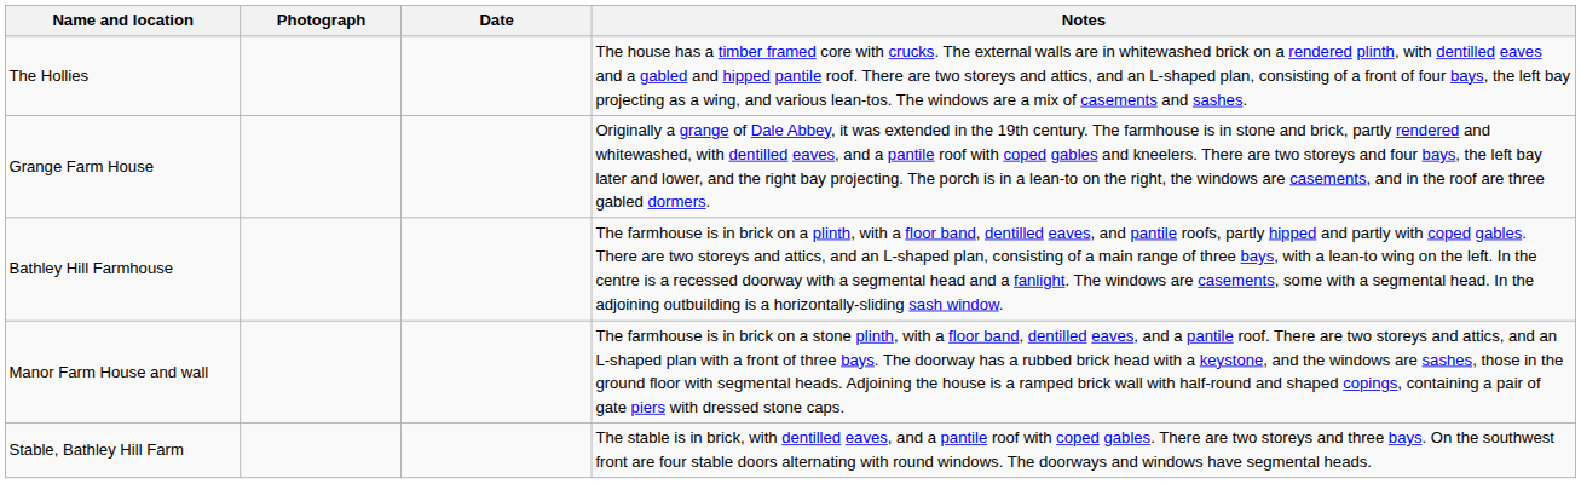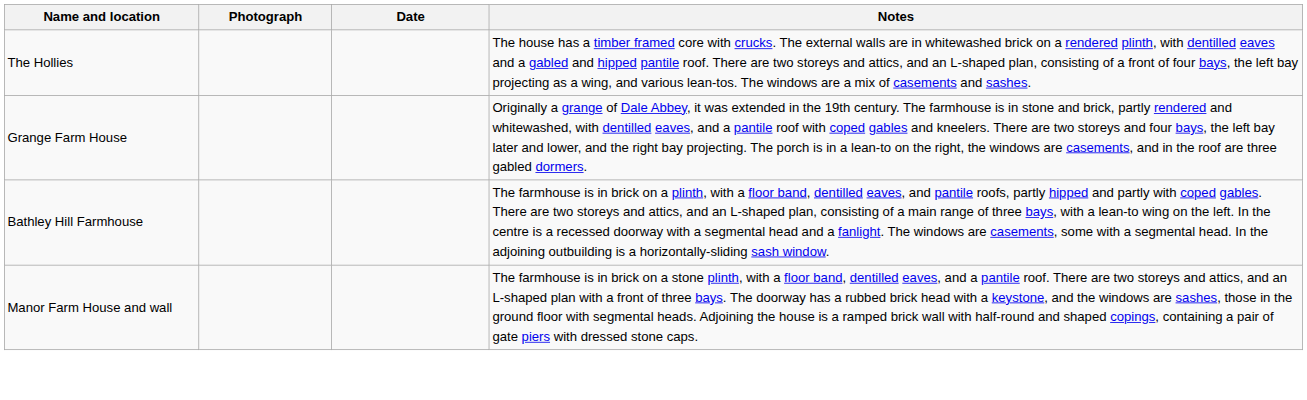 <table class="wikitable sortable plainrowheaders" style="width:100%; border:0px; text-align:left; line-height:150%">
 <tr>
 <th scope="col"  style="width:150px">Name and location</th>
 <th scope="col"  style="width:100px" class="unsortable">Photograph</th>
 <th scope="col"  style="width:120px">Date</th>
 <th scope="col"  style="width:650px" class="unsortable">Notes</th>
 </tr>
 <tr>
 <td>The Hollies<br><small></small></td>
 <td></td>
 <td align="center"></td>
 <td>The house has a <a href='#'>timber framed</a> core with <a href='#'>crucks</a>.  The external walls are in whitewashed brick on a <a href='#'>rendered</a> <a href='#'>plinth</a>, with <a href='#'>dentilled</a> <a href='#'>eaves</a> and a <a href='#'>gabled</a> and <a href='#'>hipped</a> <a href='#'>pantile</a> roof.  There are two storeys and attics, and an L-shaped plan, consisting of a front of four <a href='#'>bays</a>, the left bay projecting as a wing, and various lean-tos.  The windows are a mix of <a href='#'>casements</a> and <a href='#'>sashes</a>.</td>
 </tr>
 <tr>
 <td>Grange Farm House<br><small></small></td>
 <td></td>
 <td align="center"></td>
 <td>Originally a <a href='#'>grange</a> of <a href='#'>Dale Abbey</a>, it was extended in the 19th century.  The farmhouse is in stone and brick, partly <a href='#'>rendered</a> and whitewashed, with <a href='#'>dentilled</a> <a href='#'>eaves</a>, and a <a href='#'>pantile</a> roof with <a href='#'>coped</a> <a href='#'>gables</a> and kneelers.  There are two storeys and four <a href='#'>bays</a>, the left bay later and lower, and the right bay projecting.  The porch is in a lean-to on the right, the windows are <a href='#'>casements</a>, and in the roof are three gabled <a href='#'>dormers</a>.</td>
 </tr>
 <tr>
 <td>Bathley Hill Farmhouse<br><small></small></td>
 <td></td>
 <td align="center"></td>
 <td>The farmhouse is in brick on a <a href='#'>plinth</a>, with a <a href='#'>floor band</a>, <a href='#'>dentilled</a> <a href='#'>eaves</a>, and <a href='#'>pantile</a> roofs, partly <a href='#'>hipped</a> and partly with <a href='#'>coped</a> <a href='#'>gables</a>.  There are two storeys and attics, and an L-shaped plan, consisting of a main range of three <a href='#'>bays</a>, with a lean-to wing on the left.  In the centre is a recessed doorway with a segmental head and a <a href='#'>fanlight</a>.  The windows are <a href='#'>casements</a>, some with a segmental head.  In the adjoining outbuilding is a horizontally-sliding <a href='#'>sash window</a>.</td>
 </tr>
 <tr>
 <td>Manor Farm House and wall<br><small></small></td>
 <td></td>
 <td align="center"></td>
 <td>The farmhouse is in brick on a stone <a href='#'>plinth</a>, with a <a href='#'>floor band</a>, <a href='#'>dentilled</a> <a href='#'>eaves</a>, and a <a href='#'>pantile</a> roof.  There are two storeys and attics, and an L-shaped plan with a front of three <a href='#'>bays</a>.  The doorway has a rubbed brick head with a <a href='#'>keystone</a>, and the windows are <a href='#'>sashes</a>, those in the ground floor with segmental heads.  Adjoining the house is a ramped brick wall with half-round and shaped <a href='#'>copings</a>, containing a pair of gate <a href='#'>piers</a> with dressed stone caps.</td>
 </tr>
 <tr>
-<td>Stable, Bathley Hill Farm<br><small></small></td>
-<td></td>
-<td align="center"></td>
-<td>The stable is in brick, with <a href='#'>dentilled</a> <a href='#'>eaves</a>, and a <a href='#'>pantile</a> roof with <a href='#'>coped</a> <a href='#'>gables</a>.  There are two storeys and three <a href='#'>bays</a>.  On the southwest front are four stable doors alternating with round windows.  The doorways and windows have segmental heads.</td>
-</tr>
-<tr>
 </tr>
 </table>
